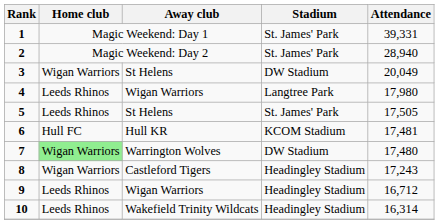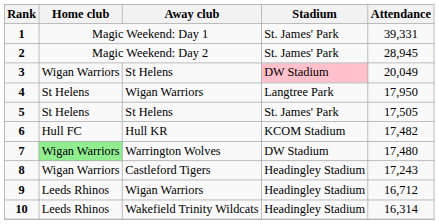 <table class="wikitable" style="text-align:center">
 <tr>
 <th>Rank</th>
 <th>Home club</th>
 <th>Away club</th>
 <th>Stadium</th>
 <th>Attendance</th>
 </tr>
 <tr>
 <td><strong>1</strong></td>
 <td align="center" colspan=2>Magic Weekend: Day 1</td>
 <td align="left">St. James' Park</td>
 <td>39,331</td>
 </tr>
 <tr>
 <td><strong>2</strong></td>
 <td align="center" colspan=2>Magic Weekend: Day 2</td>
 <td align="left">St. James' Park</td>
-<td>28,940</td>
+<td>28,945</td>
 </tr>
 <tr>
 <td><strong>3</strong></td>
 <td align="left"> Wigan Warriors</td>
 <td align="left"> St Helens</td>
-<td align="left">DW Stadium</td>
+<td align="left" style="background: pink;">DW Stadium</td>
 <td>20,049</td>
 </tr>
 <tr>
 <td><strong>4</strong></td>
-<td align="left"> Leeds Rhinos</td>
+<td align="left"> St Helens</td>
 <td align="left"> Wigan Warriors</td>
 <td align="left">Langtree Park</td>
-<td>17,980</td>
+<td>17,950</td>
 </tr>
 <tr>
 <td><strong>5</strong></td>
-<td align="left"> Leeds Rhinos</td>
+<td align="left"> St Helens</td>
 <td align="left"> St Helens</td>
 <td align="left">St. James' Park</td>
 <td>17,505</td>
 </tr>
 <tr>
 <td><strong>6</strong></td>
 <td align="left"> Hull FC</td>
 <td align="left"> Hull KR</td>
 <td align="left">KCOM Stadium</td>
-<td>17,481</td>
+<td>17,482</td>
 </tr>
 <tr>
 <td><strong>7</strong></td>
 <td align="left" style="background: lightgreen;"> Wigan Warriors</td>
 <td align="left"> Warrington Wolves</td>
 <td align="left">DW Stadium</td>
 <td>17,480</td>
 </tr>
 <tr>
 <td><strong>8</strong></td>
 <td align="left"> Wigan Warriors</td>
 <td align="left"> Castleford Tigers</td>
 <td align="left">Headingley Stadium</td>
 <td>17,243</td>
 </tr>
 <tr>
 <td><strong>9</strong></td>
 <td align="left"> Leeds Rhinos</td>
 <td align="left"> Wigan Warriors</td>
 <td align="left">Headingley Stadium</td>
 <td>16,712</td>
 </tr>
 <tr>
 <td><strong>10</strong></td>
 <td align="left"> Leeds Rhinos</td>
 <td align="left"> Wakefield Trinity Wildcats</td>
 <td align="left">Headingley Stadium</td>
 <td>16,314</td>
 </tr>
 <tr>
 </tr>
 </table>
